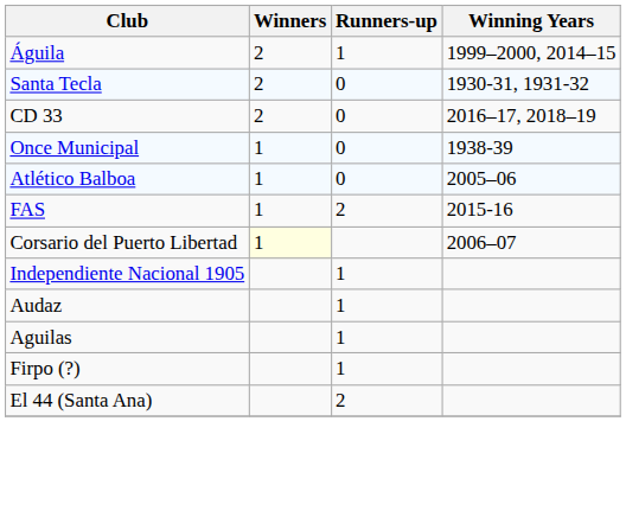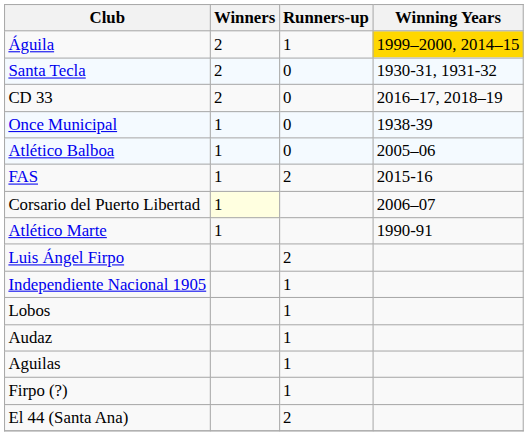 <table class="wikitable">
 <tr>
 <th>Club</th>
 <th>Winners</th>
 <th>Runners-up</th>
 <th>Winning Years</th>
 </tr>
 <tr>
 <td><a href='#'>Águila</a></td>
 <td>2</td>
 <td>1</td>
-<td>1999–2000, 2014–15</td>
+<td style="background: gold;">1999–2000, 2014–15</td>
 </tr>
 <tr bgcolor=#F4FAFF>
 <td><a href='#'>Santa Tecla</a></td>
 <td>2</td>
 <td>0</td>
 <td>1930-31, 1931-32</td>
 </tr>
 <tr>
 <td>CD 33</td>
 <td>2</td>
 <td>0</td>
 <td>2016–17, 2018–19</td>
 </tr>
 <tr bgcolor="#F4FAFF">
 <td><a href='#'>Once Municipal</a></td>
 <td>1</td>
 <td>0</td>
 <td>1938-39</td>
 </tr>
 <tr bgcolor=#F4FAFF>
 <td><a href='#'>Atlético Balboa</a></td>
 <td>1</td>
 <td>0</td>
 <td>2005–06</td>
 </tr>
 <tr>
 <td><a href='#'>FAS</a></td>
 <td>1</td>
 <td>2</td>
 <td>2015-16</td>
 </tr>
 <tr>
 <td>Corsario del Puerto Libertad</td>
 <td style="background: lightyellow;">1</td>
 <td></td>
 <td>2006–07</td>
 </tr>
 <tr>
+<td><a href='#'>Atlético Marte</a></td>
+<td>1</td>
+<td></td>
+<td>1990-91</td>
+</tr>
+<tr>
+<td><a href='#'>Luis Ángel Firpo</a></td>
+<td></td>
+<td>2</td>
+<td></td>
+</tr>
+<tr>
 <td><a href='#'>Independiente Nacional 1905</a></td>
+<td></td>
+<td>1</td>
+<td></td>
+</tr>
+<tr>
+<td>Lobos</td>
 <td></td>
 <td>1</td>
 <td></td>
 </tr>
 <tr>
 <td>Audaz</td>
 <td></td>
 <td>1</td>
 <td></td>
 </tr>
 <tr>
 <td>Aguilas</td>
 <td></td>
 <td>1</td>
 <td></td>
 </tr>
 <tr>
 <td>Firpo (?)</td>
 <td></td>
 <td>1</td>
 <td></td>
 </tr>
 <tr>
 <td>El 44 (Santa Ana)</td>
 <td></td>
 <td>2</td>
 <td></td>
 </tr>
 <tr bgcolor=#F4FAFF}>
 </tr>
 </table>
